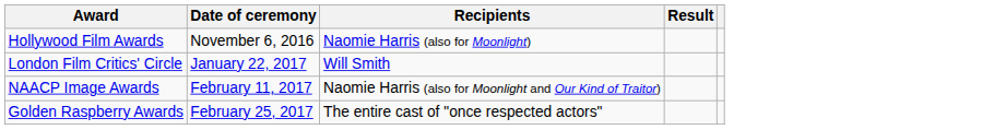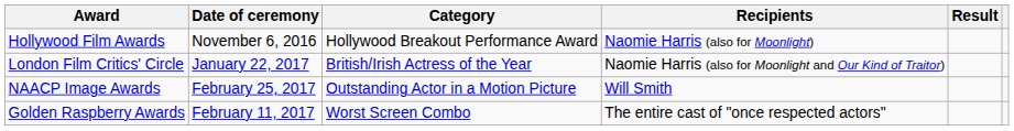 <table class="wikitable sortable">
 <tr>
 <th>Award</th>
 <th>Date of ceremony</th>
+<th>Category</th>
 <th>Recipients</th>
 <th>Result</th>
 <th></th>
 </tr>
 <tr>
 <td><a href='#'>Hollywood Film Awards</a></td>
 <td>November 6, 2016</td>
+<td>Hollywood Breakout Performance Award</td>
 <td><a href='#'>Naomie Harris</a> <small>(also for <em><a href='#'>Moonlight</a></em>)</small></td>
 <td></td>
 <td></td>
 </tr>
 <tr>
 <td><a href='#'>London Film Critics' Circle</a></td>
 <td><a href='#'>January 22, 2017</a></td>
+<td><a href='#'>British/Irish Actress of the Year</a></td>
+<td>Naomie Harris <small>(also for <em>Moonlight</em> and <em><a href='#'>Our Kind of Traitor</a></em>)</small></td>
+<td></td>
+<td></td>
+</tr>
+<tr>
+<td><a href='#'>NAACP Image Awards</a></td>
+<td><a href='#'>February 25, 2017</a></td>
+<td><a href='#'>Outstanding Actor in a Motion Picture</a></td>
 <td><a href='#'>Will Smith</a></td>
 <td></td>
 <td></td>
 </tr>
 <tr>
-<td><a href='#'>NAACP Image Awards</a></td>
+<td><a href='#'>Golden Raspberry Awards</a></td>
 <td><a href='#'>February 11, 2017</a></td>
-<td>Naomie Harris <small>(also for <em>Moonlight</em> and <em><a href='#'>Our Kind of Traitor</a></em>)</small></td>
-<td></td>
-<td></td>
-</tr>
-<tr>
-<td><a href='#'>Golden Raspberry Awards</a></td>
-<td><a href='#'>February 25, 2017</a></td>
+<td><a href='#'>Worst Screen Combo</a></td>
 <td>The entire cast of "once respected actors"</td>
 <td></td>
 <td></td>
 </tr>
 </table>
